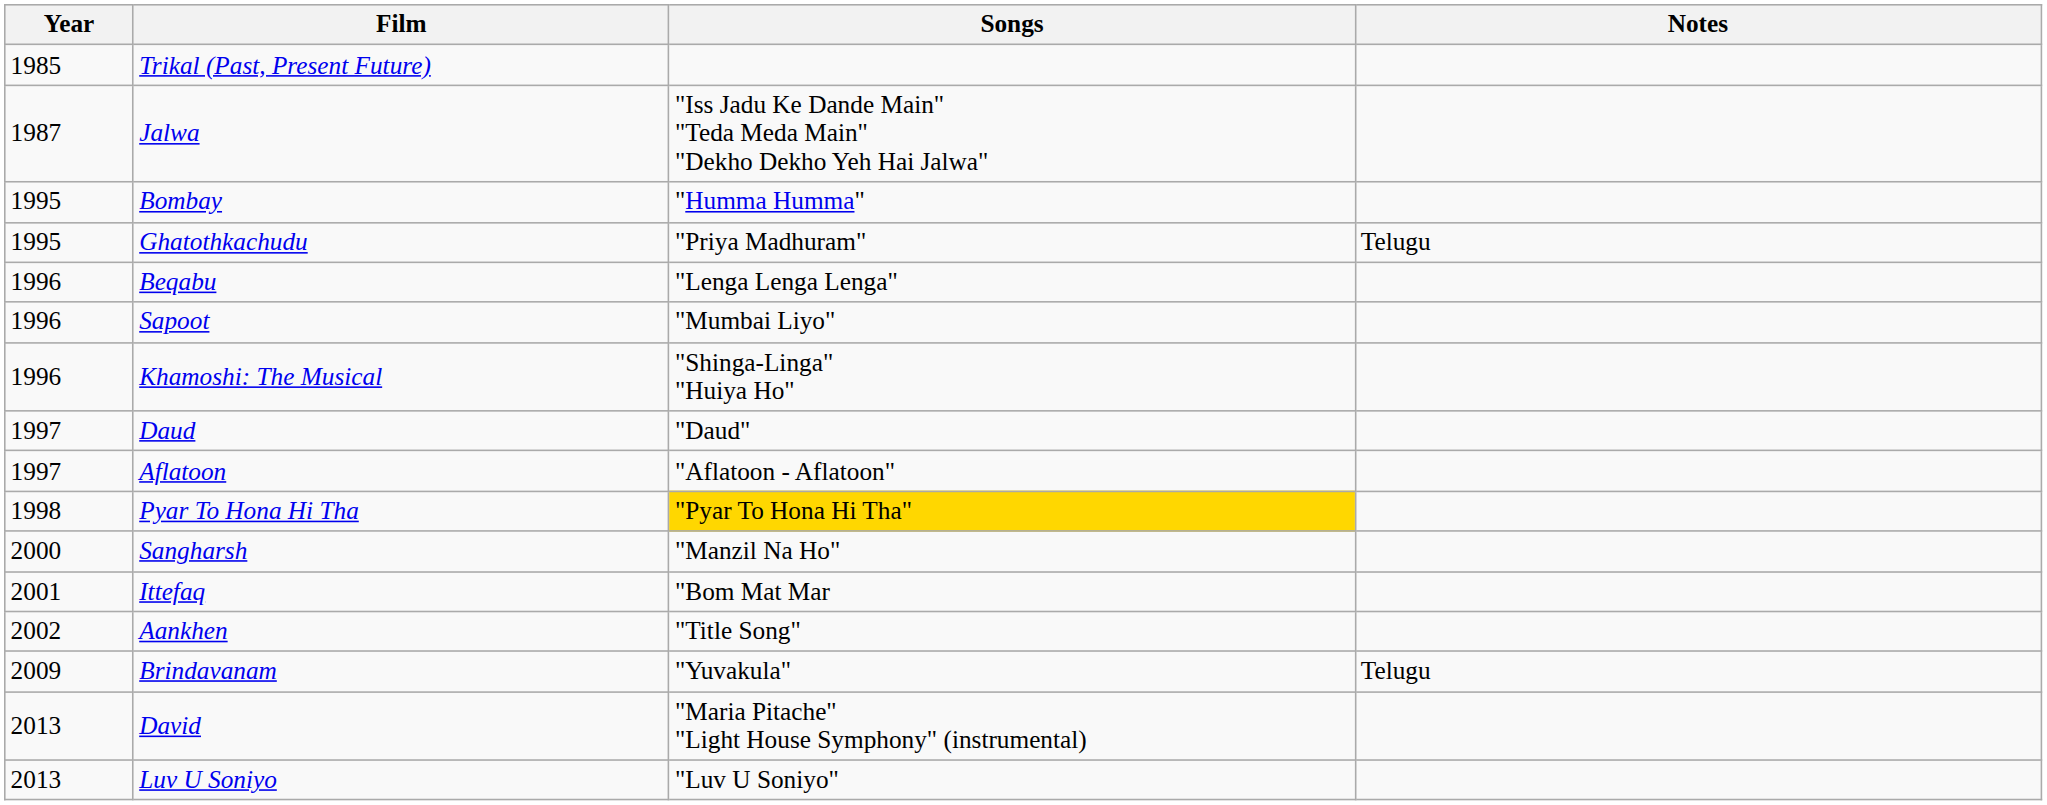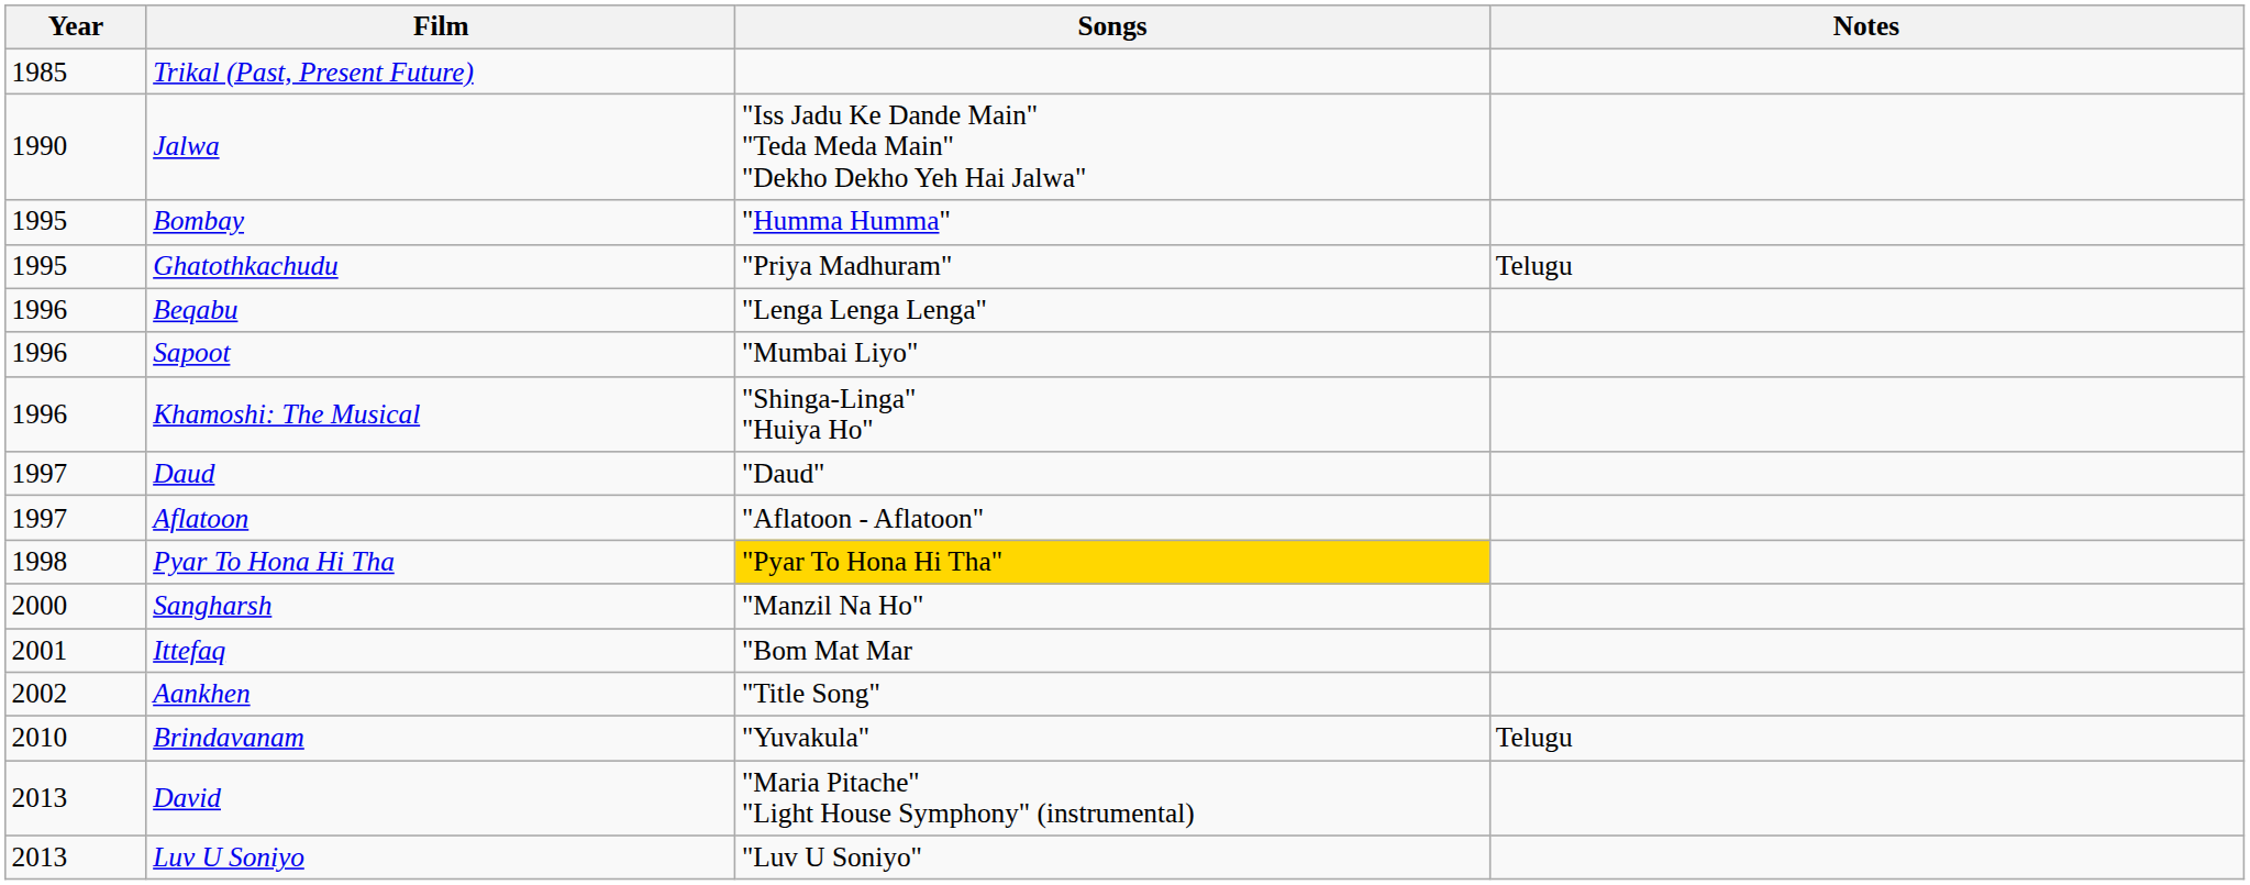 <table width="65%" class="wikitable plainrowheaders sortable">
 <tr>
 <th width="6%">Year</th>
 <th width="25%">Film</th>
 <th width="32%">Songs</th>
 <th width="32%">Notes</th>
 </tr>
 <tr>
 <td>1985</td>
 <td><em><a href='#'>Trikal (Past, Present Future)</a></em></td>
 <td></td>
 <td></td>
 </tr>
 <tr>
-<td>1987</td>
+<td>1990</td>
 <td><em><a href='#'>Jalwa</a></em></td>
 <td>"Iss Jadu Ke Dande Main"<br>"Teda Meda Main"<br>"Dekho Dekho Yeh Hai Jalwa"</td>
 <td></td>
 </tr>
 <tr>
 <td>1995</td>
 <td><em><a href='#'>Bombay</a></em></td>
 <td>"<a href='#'>Humma Humma</a>"</td>
 <td></td>
 </tr>
 <tr>
 <td>1995</td>
 <td><em><a href='#'>Ghatothkachudu</a></em></td>
 <td>"Priya Madhuram"</td>
 <td>Telugu</td>
 </tr>
 <tr>
 <td>1996</td>
 <td><em><a href='#'>Beqabu</a></em></td>
 <td>"Lenga Lenga Lenga"</td>
 <td></td>
 </tr>
 <tr>
 <td>1996</td>
 <td><em><a href='#'>Sapoot</a></em></td>
 <td>"Mumbai Liyo"</td>
 <td></td>
 </tr>
 <tr>
 <td>1996</td>
 <td><em><a href='#'>Khamoshi: The Musical</a></em></td>
 <td>"Shinga-Linga"<br>"Huiya Ho"</td>
 <td></td>
 </tr>
 <tr>
 <td>1997</td>
 <td><em><a href='#'>Daud</a></em></td>
 <td>"Daud"</td>
 <td></td>
 </tr>
 <tr>
 <td>1997</td>
 <td><em><a href='#'>Aflatoon</a></em></td>
 <td>"Aflatoon - Aflatoon"</td>
 <td></td>
 </tr>
 <tr>
 <td>1998</td>
 <td><em><a href='#'>Pyar To Hona Hi Tha</a></em></td>
 <td style="background: gold;">"Pyar To Hona Hi Tha"</td>
 <td></td>
 </tr>
 <tr>
 <td>2000</td>
 <td><em><a href='#'>Sangharsh</a></em></td>
 <td>"Manzil Na Ho"</td>
 <td></td>
 </tr>
 <tr>
 <td>2001</td>
 <td><em><a href='#'>Ittefaq</a></em></td>
 <td>"Bom Mat Mar</td>
 <td></td>
 </tr>
 <tr>
 <td>2002</td>
 <td><em><a href='#'>Aankhen</a></em></td>
 <td>"Title Song"</td>
 <td></td>
 </tr>
 <tr>
-<td>2009</td>
+<td>2010</td>
 <td><em><a href='#'>Brindavanam</a></em></td>
 <td>"Yuvakula"</td>
 <td>Telugu</td>
 </tr>
 <tr>
 <td>2013</td>
 <td><em><a href='#'>David</a></em></td>
 <td>"Maria Pitache"<br>"Light House Symphony" (instrumental)</td>
 <td></td>
 </tr>
 <tr>
 <td>2013</td>
 <td><em><a href='#'>Luv U Soniyo</a></em></td>
 <td>"Luv U Soniyo"</td>
 <td></td>
 </tr>
 </table>
